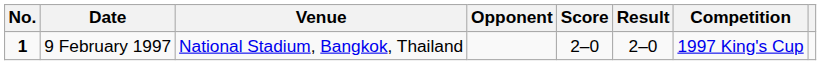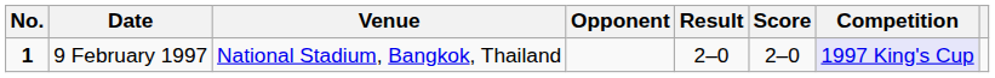 <table class="wikitable sortable">
 <tr>
 <th scope="col">No.</th>
 <th scope="col">Date</th>
 <th scope="col">Venue</th>
 <th scope="col">Opponent</th>
+<th scope="col">Result</th>
 <th scope="col">Score</th>
-<th scope="col">Result</th>
 <th scope="col">Competition</th>
 <th scope="col" class="unsortable"></th>
 </tr>
 <tr>
 <td align="center"><strong>1</strong></td>
 <td>9 February 1997</td>
 <td><a href='#'>National Stadium</a>, <a href='#'>Bangkok</a>, Thailand</td>
 <td></td>
 <td align="center">2–0</td>
 <td align="center">2–0</td>
-<td><a href='#'>1997 King's Cup</a></td>
+<td style="background: lavender;"><a href='#'>1997 King's Cup</a></td>
 <td></td>
 </tr>
 </table>
